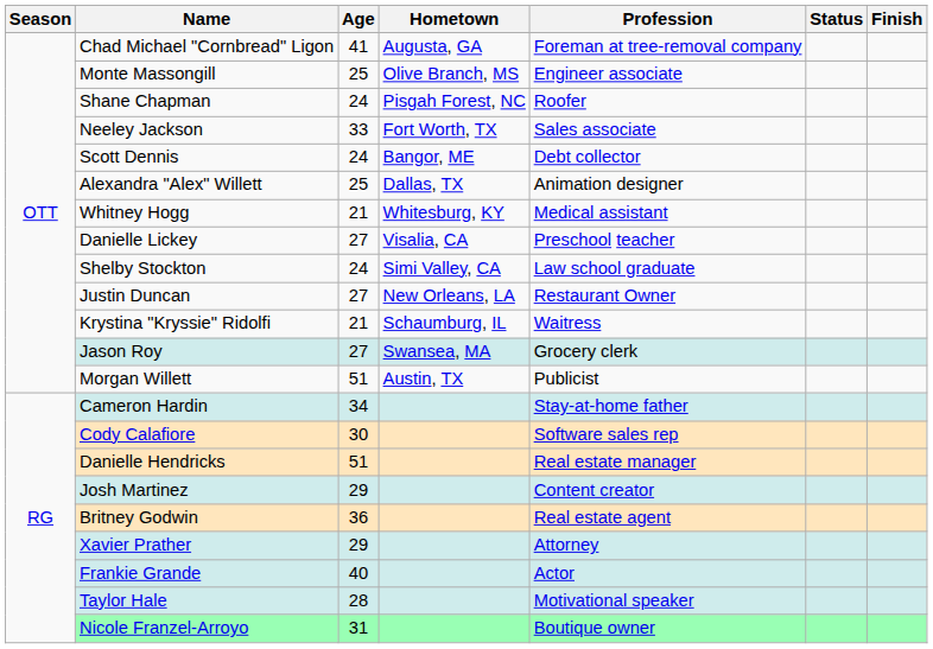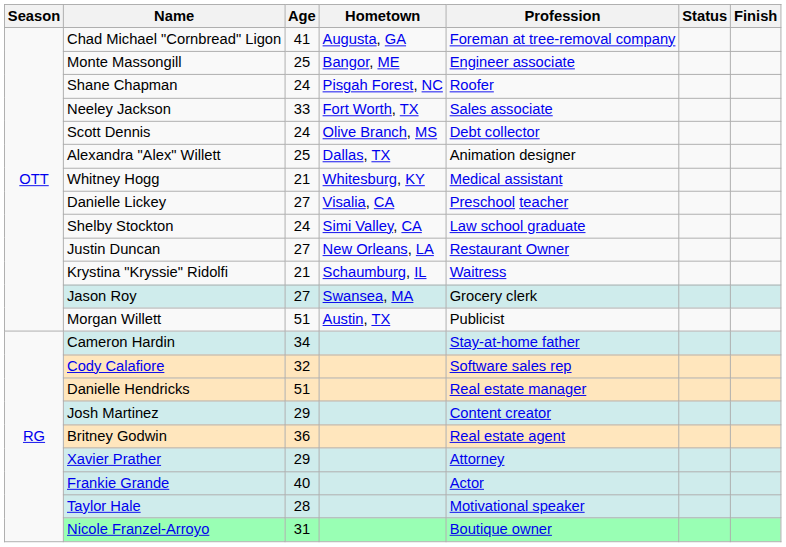 <table class="wikitable sortable plainrowheaders">
 <tr>
 <th>Season</th>
 <th>Name</th>
 <th>Age</th>
 <th>Hometown</th>
 <th class>Profession</th>
 <th>Status</th>
 <th>Finish</th>
 </tr>
 <tr>
 <td style="text-align:center;" rowspan="13"><a href='#'>OTT</a></td>
 <td>Chad Michael "Cornbread" Ligon</td>
 <td style="text-align:center;">41</td>
 <td><a href='#'>Augusta</a>, <a href='#'>GA</a></td>
 <td><a href='#'>Foreman at tree-removal company</a></td>
 <td></td>
 <td></td>
 </tr>
 <tr>
 <td>Monte Massongill</td>
 <td style="text-align:center;">25</td>
-<td><a href='#'>Olive Branch</a>, <a href='#'>MS</a></td>
+<td><a href='#'>Bangor</a>, <a href='#'>ME</a></td>
 <td><a href='#'>Engineer associate</a></td>
 <td></td>
 <td></td>
 </tr>
 <tr>
 <td>Shane Chapman</td>
 <td style="text-align:center;">24</td>
 <td><a href='#'>Pisgah Forest</a>, <a href='#'>NC</a></td>
 <td><a href='#'>Roofer</a></td>
 <td></td>
 <td></td>
 </tr>
 <tr>
 <td>Neeley Jackson</td>
 <td style="text-align:center;">33</td>
 <td><a href='#'>Fort Worth</a>, <a href='#'>TX</a></td>
 <td><a href='#'>Sales associate</a></td>
 <td></td>
 <td></td>
 </tr>
 <tr>
 <td>Scott Dennis</td>
 <td style="text-align:center;">24</td>
-<td><a href='#'>Bangor</a>, <a href='#'>ME</a></td>
+<td><a href='#'>Olive Branch</a>, <a href='#'>MS</a></td>
 <td><a href='#'>Debt collector</a></td>
 <td></td>
 <td></td>
 </tr>
 <tr>
 <td>Alexandra "Alex" Willett</td>
 <td style="text-align:center;">25</td>
 <td><a href='#'>Dallas</a>, <a href='#'>TX</a></td>
 <td>Animation designer</td>
 <td></td>
 <td></td>
 </tr>
 <tr>
 <td>Whitney Hogg</td>
 <td style="text-align:center;">21</td>
 <td><a href='#'>Whitesburg</a>, <a href='#'>KY</a></td>
 <td><a href='#'>Medical assistant</a></td>
 <td></td>
 <td></td>
 </tr>
 <tr>
 <td>Danielle Lickey</td>
 <td style="text-align:center;">27</td>
 <td><a href='#'>Visalia</a>, <a href='#'>CA</a></td>
 <td><a href='#'>Preschool</a> <a href='#'>teacher</a></td>
 <td></td>
 <td></td>
 </tr>
 <tr>
 <td>Shelby Stockton</td>
 <td style="text-align:center;">24</td>
 <td><a href='#'>Simi Valley</a>, <a href='#'>CA</a></td>
 <td><a href='#'>Law school graduate</a></td>
 <td></td>
 <td></td>
 </tr>
 <tr>
 <td>Justin Duncan</td>
 <td style="text-align:center;">27</td>
 <td><a href='#'>New Orleans</a>, <a href='#'>LA</a></td>
 <td><a href='#'>Restaurant Owner</a></td>
 <td></td>
 <td></td>
 </tr>
 <tr>
 <td>Krystina "Kryssie" Ridolfi</td>
 <td style="text-align:center;">21</td>
 <td><a href='#'>Schaumburg</a>, <a href='#'>IL</a></td>
 <td><a href='#'>Waitress</a></td>
 <td></td>
 <td></td>
 </tr>
 <tr style="background:#cfecec;">
 <td>Jason Roy</td>
 <td style="text-align:center;">27</td>
 <td><a href='#'>Swansea</a>, <a href='#'>MA</a></td>
 <td>Grocery clerk</td>
 <td></td>
 <td></td>
 </tr>
 <tr>
 <td>Morgan Willett</td>
 <td style="text-align:center;">51</td>
 <td><a href='#'>Austin</a>, <a href='#'>TX</a></td>
 <td>Publicist</td>
 <td></td>
 <td></td>
 </tr>
 <tr>
 <td style="text-align:center;" rowspan="9"><a href='#'>RG</a></td>
 <td style="background:#cfecec;">Cameron Hardin</td>
 <td style="background:#cfecec; text-align:center;">34</td>
 <td style="background:#cfecec;"></td>
 <td style="background:#cfecec;"><a href='#'>Stay-at-home father</a></td>
 <td style="background:#cfecec;"></td>
 <td style="background:#cfecec;"></td>
 </tr>
 <tr style="background:#ffe6bd;">
 <td><a href='#'>Cody Calafiore</a></td>
-<td style="text-align:center;">30</td>
+<td style="text-align:center;">32</td>
 <td></td>
 <td><a href='#'>Software sales rep</a></td>
 <td></td>
 <td></td>
 </tr>
 <tr style="background:#ffe6bd;">
 <td>Danielle Hendricks</td>
 <td style="text-align:center;">51</td>
 <td></td>
 <td><a href='#'>Real estate manager</a></td>
 <td></td>
 <td></td>
 </tr>
 <tr style="background:#cfecec;">
 <td>Josh Martinez</td>
 <td style="text-align:center;">29</td>
 <td></td>
 <td><a href='#'>Content creator</a></td>
 <td></td>
 <td></td>
 </tr>
 <tr style="background:#ffe6bd;">
 <td>Britney Godwin</td>
 <td style="background:#ffe6bd; text-align:center;">36</td>
 <td></td>
 <td><a href='#'>Real estate agent</a></td>
 <td></td>
 <td></td>
 </tr>
 <tr style="background:#cfecec;">
 <td><a href='#'>Xavier Prather</a></td>
 <td style="text-align:center;">29</td>
 <td></td>
 <td><a href='#'>Attorney</a></td>
 <td></td>
 <td></td>
 </tr>
 <tr style="background:#cfecec;">
 <td><a href='#'>Frankie Grande</a></td>
 <td style="text-align:center;">40</td>
 <td></td>
 <td><a href='#'>Actor</a></td>
 <td></td>
 <td></td>
 </tr>
 <tr style="background:#cfecec;">
 <td><a href='#'>Taylor Hale</a></td>
 <td style="text-align:center;">28</td>
 <td></td>
 <td><a href='#'>Motivational speaker</a></td>
 <td></td>
 <td></td>
 </tr>
 <tr style="background:#99ffb4;">
 <td><a href='#'>Nicole Franzel-Arroyo</a></td>
 <td style="text-align:center;">31</td>
 <td></td>
 <td><a href='#'>Boutique owner</a></td>
 <td></td>
 <td></td>
 </tr>
 </table>
